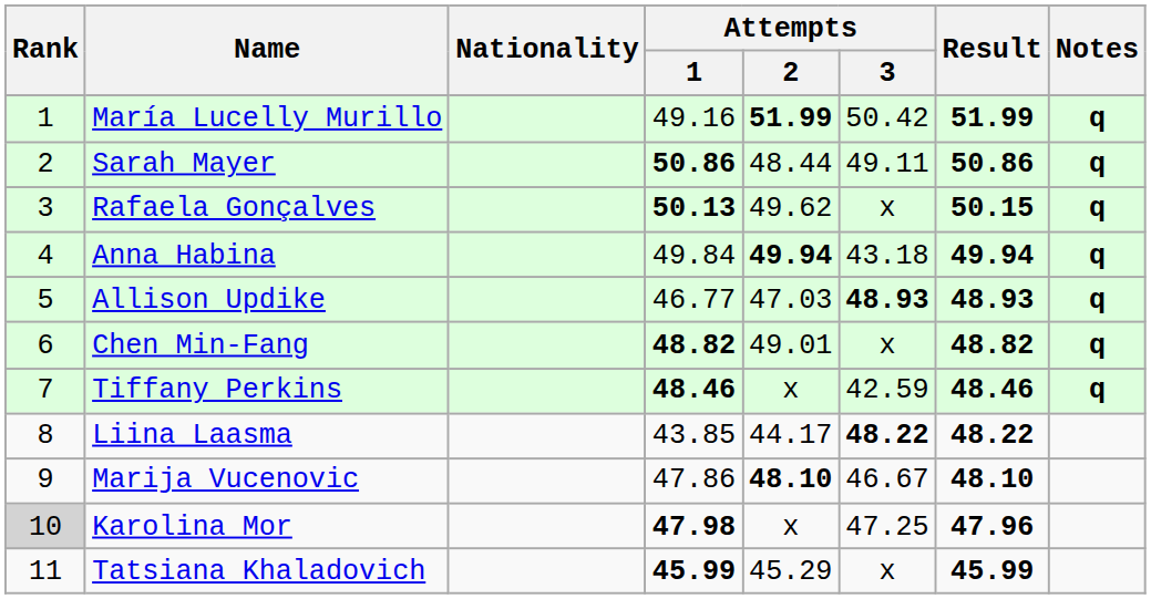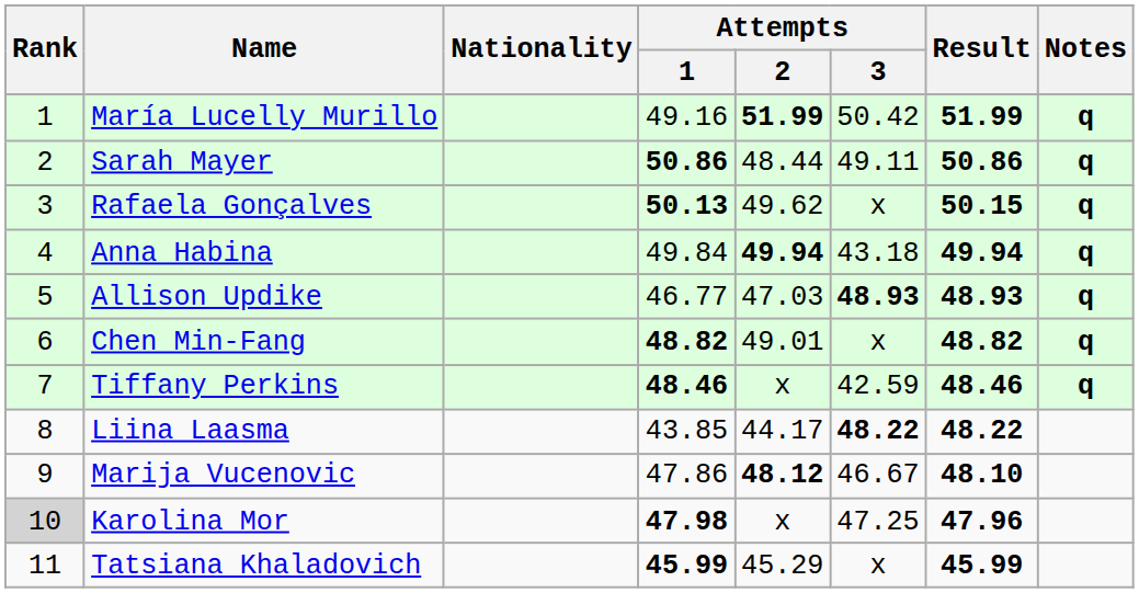 <table class="wikitable sortable" style="text-align:center">
 <tr>
 <th rowspan=2>Rank</th>
 <th rowspan=2>Name</th>
 <th rowspan=2>Nationality</th>
 <th colspan=3>Attempts</th>
 <th rowspan=2>Result</th>
 <th rowspan=2>Notes</th>
 </tr>
 <tr>
 <th>1</th>
 <th>2</th>
 <th>3</th>
 </tr>
 <tr bgcolor=ddffdd>
 <td>1</td>
 <td align=left><a href='#'>María Lucelly Murillo</a></td>
 <td align=left></td>
 <td>49.16</td>
 <td><strong>51.99</strong></td>
 <td>50.42</td>
 <td><strong>51.99</strong></td>
 <td><strong>q</strong></td>
 </tr>
 <tr bgcolor=ddffdd>
 <td>2</td>
 <td align=left><a href='#'>Sarah Mayer</a></td>
 <td align=left></td>
 <td><strong>50.86</strong></td>
 <td>48.44</td>
 <td>49.11</td>
 <td><strong>50.86</strong></td>
 <td><strong>q</strong></td>
 </tr>
 <tr bgcolor=ddffdd>
 <td>3</td>
 <td align=left><a href='#'>Rafaela Gonçalves</a></td>
 <td align=left></td>
 <td><strong>50.13</strong></td>
 <td>49.62</td>
 <td>x</td>
 <td><strong>50.15</strong></td>
 <td><strong>q</strong></td>
 </tr>
 <tr bgcolor=ddffdd>
 <td>4</td>
 <td align=left><a href='#'>Anna Habina</a></td>
 <td align=left></td>
 <td>49.84</td>
 <td><strong>49.94</strong></td>
 <td>43.18</td>
 <td><strong>49.94</strong></td>
 <td><strong>q</strong></td>
 </tr>
 <tr bgcolor=ddffdd>
 <td>5</td>
 <td align=left><a href='#'>Allison Updike</a></td>
 <td align=left></td>
 <td>46.77</td>
 <td>47.03</td>
 <td><strong>48.93</strong></td>
 <td><strong>48.93</strong></td>
 <td><strong>q</strong></td>
 </tr>
 <tr bgcolor=ddffdd>
 <td>6</td>
 <td align=left><a href='#'>Chen Min-Fang</a></td>
 <td align=left></td>
 <td><strong>48.82</strong></td>
 <td>49.01</td>
 <td>x</td>
 <td><strong>48.82</strong></td>
 <td><strong>q</strong></td>
 </tr>
 <tr bgcolor=ddffdd>
 <td>7</td>
 <td align=left><a href='#'>Tiffany Perkins</a></td>
 <td align=left></td>
 <td><strong>48.46</strong></td>
 <td>x</td>
 <td>42.59</td>
 <td><strong>48.46</strong></td>
 <td><strong>q</strong></td>
 </tr>
 <tr>
 <td>8</td>
 <td align=left><a href='#'>Liina Laasma</a></td>
 <td align=left></td>
 <td>43.85</td>
 <td>44.17</td>
 <td><strong>48.22</strong></td>
 <td><strong>48.22</strong></td>
 <td></td>
 </tr>
 <tr>
 <td>9</td>
 <td align=left><a href='#'>Marija Vucenovic</a></td>
 <td align=left></td>
 <td>47.86</td>
-<td><strong>48.10</strong></td>
+<td><strong>48.12</strong></td>
 <td>46.67</td>
 <td><strong>48.10</strong></td>
 <td></td>
 </tr>
 <tr>
 <td style="background: lightgrey;">10</td>
 <td align=left><a href='#'>Karolina Mor</a></td>
 <td align=left></td>
 <td><strong>47.98</strong></td>
 <td>x</td>
 <td>47.25</td>
 <td><strong>47.96</strong></td>
 <td></td>
 </tr>
 <tr>
 <td>11</td>
 <td align=left><a href='#'>Tatsiana Khaladovich</a></td>
 <td align=left></td>
 <td><strong>45.99</strong></td>
 <td>45.29</td>
 <td>x</td>
 <td><strong>45.99</strong></td>
 <td></td>
 </tr>
 </table>
